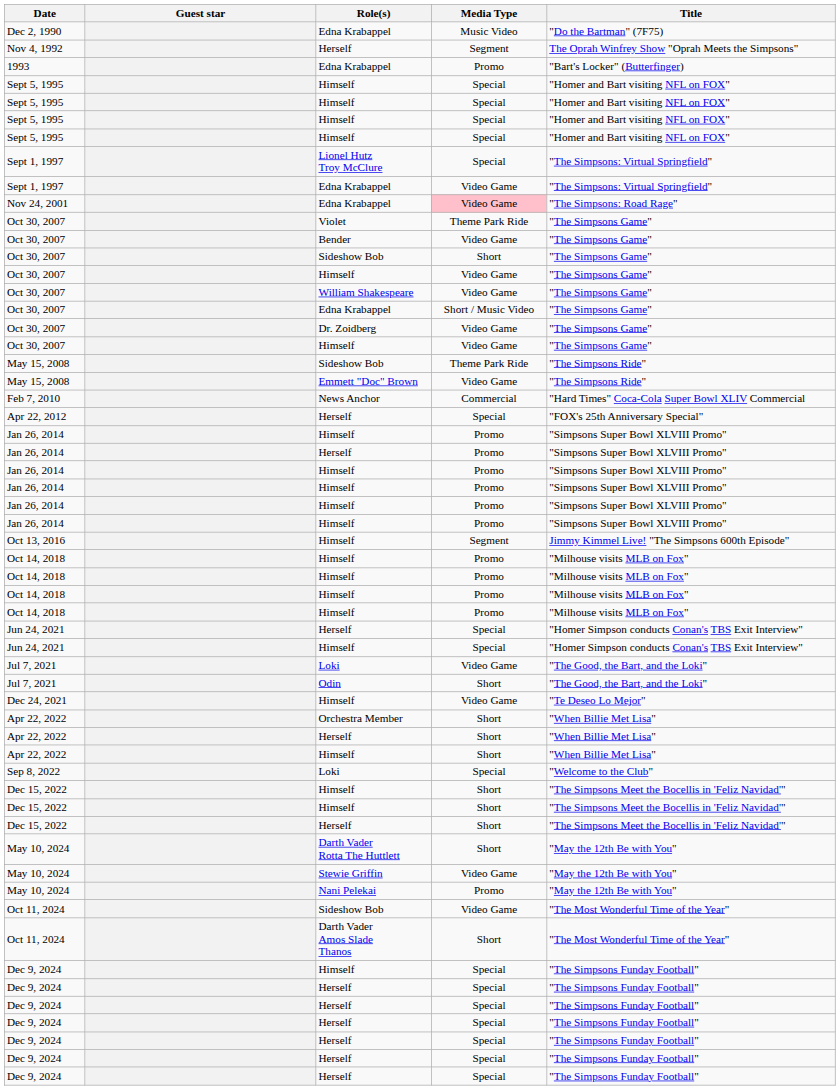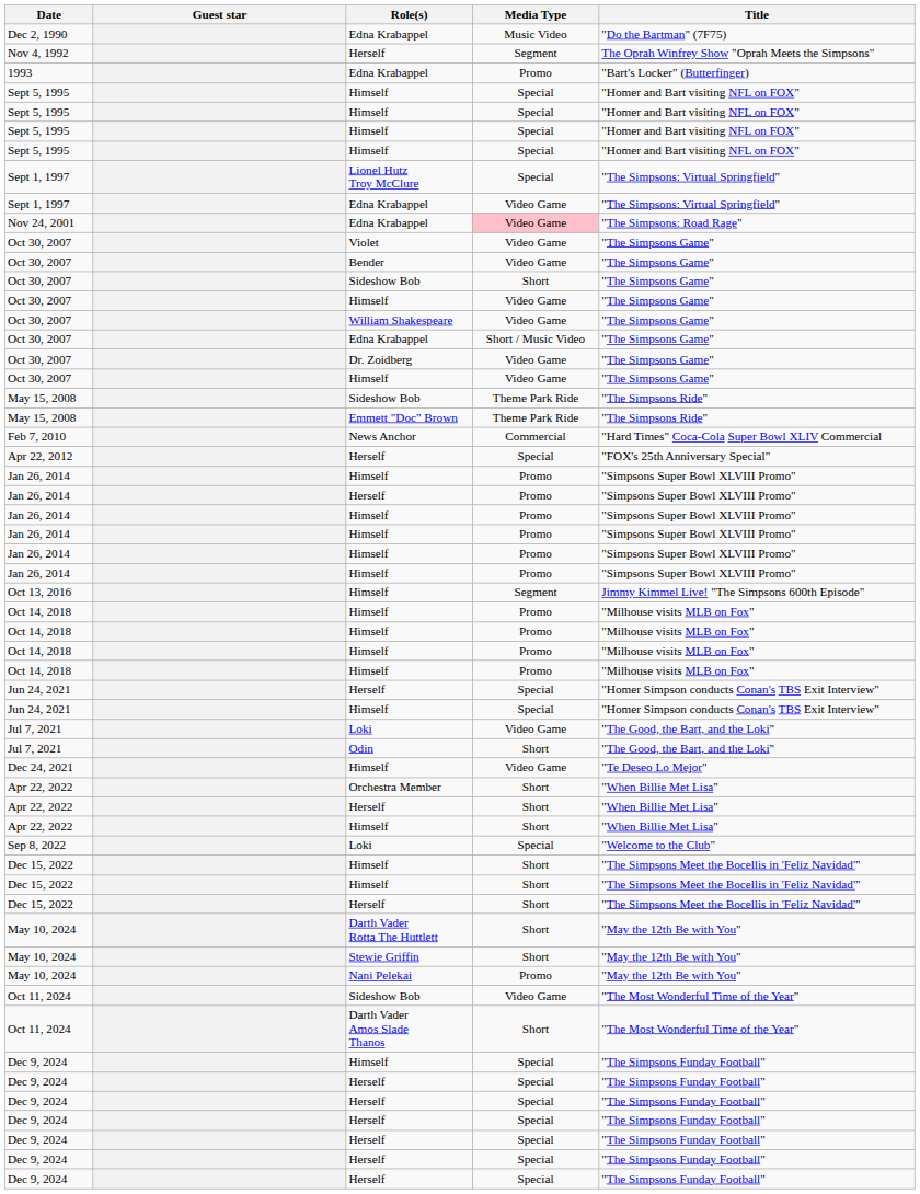 <table class="sortable wikitable plainrowheaders" style="width: 75%">
 <tr>
 <th "width:10px" scope="col" style="width:7%;">Date</th>
 <th scope="col" style="width:20%;">Guest star</th>
 <th scope="col" style="width:10%;">Role(s)</th>
 <th scope="col" style="width:10%;" class="unsortable">Media Type</th>
 <th scope="col" style="width:25%;" class="unsortable">Title</th>
 </tr>
 <tr>
 <td>Dec 2, 1990</td>
 <th scope="row"></th>
 <td>Edna Krabappel</td>
 <td align=center>Music Video</td>
 <td>"<a href='#'>Do the Bartman</a>" (7F75)</td>
 </tr>
 <tr>
 <td>Nov 4, 1992</td>
 <th scope="row"></th>
 <td>Herself</td>
 <td align=center>Segment</td>
 <td><a href='#'>The Oprah Winfrey Show</a> "Oprah Meets the Simpsons"</td>
 </tr>
 <tr>
 <td>1993</td>
 <th scope="row"></th>
 <td>Edna Krabappel</td>
 <td align=center>Promo</td>
 <td>"Bart's Locker" (<a href='#'>Butterfinger</a>)</td>
 </tr>
 <tr>
 <td>Sept 5, 1995</td>
 <th scope="row"></th>
 <td>Himself</td>
 <td align=center>Special</td>
 <td>"Homer and Bart visiting <a href='#'>NFL on FOX</a>"</td>
 </tr>
 <tr>
 <td>Sept 5, 1995</td>
 <th scope="row"></th>
 <td>Himself</td>
 <td align=center>Special</td>
 <td>"Homer and Bart visiting <a href='#'>NFL on FOX</a>"</td>
 </tr>
 <tr>
 <td>Sept 5, 1995</td>
 <th scope="row"></th>
 <td>Himself</td>
 <td align=center>Special</td>
 <td>"Homer and Bart visiting <a href='#'>NFL on FOX</a>"</td>
 </tr>
 <tr>
 <td>Sept 5, 1995</td>
 <th scope="row"></th>
 <td>Himself</td>
 <td align=center>Special</td>
 <td>"Homer and Bart visiting <a href='#'>NFL on FOX</a>"</td>
 </tr>
 <tr>
 <td>Sept 1, 1997</td>
 <th scope="row"></th>
 <td><a href='#'>Lionel Hutz</a><br><a href='#'>Troy McClure</a></td>
 <td align=center>Special</td>
 <td>"<a href='#'>The Simpsons: Virtual Springfield</a>"</td>
 </tr>
 <tr>
 <td>Sept 1, 1997</td>
 <th scope="row"></th>
 <td>Edna Krabappel</td>
 <td align=center>Video Game</td>
 <td>"<a href='#'>The Simpsons: Virtual Springfield</a>"</td>
 </tr>
 <tr>
 <td>Nov 24, 2001</td>
 <th scope="row"></th>
 <td>Edna Krabappel</td>
 <td align=center style="background: pink;">Video Game</td>
 <td>"<a href='#'>The Simpsons: Road Rage</a>"</td>
 </tr>
 <tr>
 <td>Oct 30, 2007</td>
 <th scope="row"></th>
 <td>Violet</td>
-<td align=center>Theme Park Ride</td>
+<td align=center>Video Game</td>
 <td>"<a href='#'>The Simpsons Game</a>"</td>
 </tr>
 <tr>
 <td>Oct 30, 2007</td>
 <th scope="row"></th>
 <td>Bender</td>
 <td align=center>Video Game</td>
 <td>"<a href='#'>The Simpsons Game</a>"</td>
 </tr>
 <tr>
 <td>Oct 30, 2007</td>
 <th scope="row"></th>
 <td>Sideshow Bob</td>
 <td align=center>Short</td>
 <td>"<a href='#'>The Simpsons Game</a>"</td>
 </tr>
 <tr>
 <td>Oct 30, 2007</td>
 <th scope="row"></th>
 <td>Himself</td>
 <td align=center>Video Game</td>
 <td>"<a href='#'>The Simpsons Game</a>"</td>
 </tr>
 <tr>
 <td>Oct 30, 2007</td>
 <th scope="row"></th>
 <td><a href='#'>William Shakespeare</a></td>
 <td align=center>Video Game</td>
 <td>"<a href='#'>The Simpsons Game</a>"</td>
 </tr>
 <tr>
 <td>Oct 30, 2007</td>
 <th scope="row"></th>
 <td>Edna Krabappel</td>
 <td align=center>Short / Music Video</td>
 <td>"<a href='#'>The Simpsons Game</a>"</td>
 </tr>
 <tr>
 <td>Oct 30, 2007</td>
 <th scope="row"></th>
 <td>Dr. Zoidberg</td>
 <td align=center>Video Game</td>
 <td>"<a href='#'>The Simpsons Game</a>"</td>
 </tr>
 <tr>
 <td>Oct 30, 2007</td>
 <th scope="row"></th>
 <td>Himself</td>
 <td align=center>Video Game</td>
 <td>"<a href='#'>The Simpsons Game</a>"</td>
 </tr>
 <tr>
 <td>May 15, 2008</td>
 <th scope="row"></th>
 <td>Sideshow Bob</td>
 <td align=center>Theme Park Ride</td>
 <td>"<a href='#'>The Simpsons Ride</a>"</td>
 </tr>
 <tr>
 <td>May 15, 2008</td>
 <th scope="row"></th>
 <td><a href='#'>Emmett "Doc" Brown</a></td>
-<td align=center>Video Game</td>
+<td align=center>Theme Park Ride</td>
 <td>"<a href='#'>The Simpsons Ride</a>"</td>
 </tr>
 <tr>
 <td>Feb 7, 2010</td>
 <th scope="row"></th>
 <td>News Anchor</td>
 <td align=center>Commercial</td>
 <td>"Hard Times" <a href='#'>Coca-Cola</a> <a href='#'>Super Bowl XLIV</a> Commercial</td>
 </tr>
 <tr>
 <td>Apr 22, 2012</td>
 <th scope="row"></th>
 <td>Herself</td>
 <td align=center>Special</td>
 <td>"FOX's 25th Anniversary Special"</td>
 </tr>
 <tr>
 <td>Jan 26, 2014</td>
 <th scope="row"></th>
 <td>Himself</td>
 <td align=center>Promo</td>
 <td>"Simpsons Super Bowl XLVIII Promo"</td>
 </tr>
 <tr>
 <td>Jan 26, 2014</td>
 <th scope="row"></th>
 <td>Herself</td>
 <td align=center>Promo</td>
 <td>"Simpsons Super Bowl XLVIII Promo"</td>
 </tr>
 <tr>
 <td>Jan 26, 2014</td>
 <th scope="row"></th>
 <td>Himself</td>
 <td align=center>Promo</td>
 <td>"Simpsons Super Bowl XLVIII Promo"</td>
 </tr>
 <tr>
 <td>Jan 26, 2014</td>
 <th scope="row"></th>
 <td>Himself</td>
 <td align=center>Promo</td>
 <td>"Simpsons Super Bowl XLVIII Promo"</td>
 </tr>
 <tr>
 <td>Jan 26, 2014</td>
 <th scope="row"></th>
 <td>Himself</td>
 <td align=center>Promo</td>
 <td>"Simpsons Super Bowl XLVIII Promo"</td>
 </tr>
 <tr>
 <td>Jan 26, 2014</td>
 <th scope="row"></th>
 <td>Himself</td>
 <td align=center>Promo</td>
 <td>"Simpsons Super Bowl XLVIII Promo"</td>
 </tr>
 <tr>
 <td>Oct 13, 2016</td>
 <th scope="row"></th>
 <td>Himself</td>
 <td align=center>Segment</td>
 <td><a href='#'>Jimmy Kimmel Live!</a> "The Simpsons 600th Episode"</td>
 </tr>
 <tr>
 <td>Oct 14, 2018</td>
 <th scope="row"></th>
 <td>Himself</td>
 <td align=center>Promo</td>
 <td>"Milhouse visits <a href='#'>MLB on Fox</a>"</td>
 </tr>
 <tr>
 <td>Oct 14, 2018</td>
 <th scope="row"></th>
 <td>Himself</td>
 <td align=center>Promo</td>
 <td>"Milhouse visits <a href='#'>MLB on Fox</a>"</td>
 </tr>
 <tr>
 <td>Oct 14, 2018</td>
 <th scope="row"></th>
 <td>Himself</td>
 <td align=center>Promo</td>
 <td>"Milhouse visits <a href='#'>MLB on Fox</a>"</td>
 </tr>
 <tr>
 <td>Oct 14, 2018</td>
 <th scope="row"></th>
 <td>Himself</td>
 <td align=center>Promo</td>
 <td>"Milhouse visits <a href='#'>MLB on Fox</a>"</td>
 </tr>
 <tr>
 <td>Jun 24, 2021</td>
 <th scope="row"></th>
 <td>Herself</td>
 <td align=center>Special</td>
 <td>"Homer Simpson conducts <a href='#'>Conan's</a> <a href='#'>TBS</a> Exit Interview"</td>
 </tr>
 <tr>
 <td>Jun 24, 2021</td>
 <th scope="row"></th>
 <td>Himself</td>
 <td align=center>Special</td>
 <td>"Homer Simpson conducts <a href='#'>Conan's</a> <a href='#'>TBS</a> Exit Interview"</td>
 </tr>
 <tr>
 <td>Jul 7, 2021</td>
 <th scope="row"></th>
 <td><a href='#'>Loki</a></td>
 <td align=center>Video Game</td>
 <td>"<a href='#'>The Good, the Bart, and the Loki</a>"</td>
 </tr>
 <tr>
 <td>Jul 7, 2021</td>
 <th scope="row"></th>
 <td><a href='#'>Odin</a></td>
 <td align=center>Short</td>
 <td>"<a href='#'>The Good, the Bart, and the Loki</a>"</td>
 </tr>
 <tr>
 <td>Dec 24, 2021</td>
 <th scope="row"></th>
 <td>Himself</td>
 <td align=center>Video Game</td>
 <td>"<a href='#'>Te Deseo Lo Mejor</a>"</td>
 </tr>
 <tr>
 <td>Apr 22, 2022</td>
 <th scope="row"></th>
 <td>Orchestra Member</td>
 <td align=center>Short</td>
 <td>"<a href='#'>When Billie Met Lisa</a>"</td>
 </tr>
 <tr>
 <td>Apr 22, 2022</td>
 <th scope="row"></th>
 <td>Herself</td>
 <td align=center>Short</td>
 <td>"<a href='#'>When Billie Met Lisa</a>"</td>
 </tr>
 <tr>
 <td>Apr 22, 2022</td>
 <th scope="row"></th>
 <td>Himself</td>
 <td align=center>Short</td>
 <td>"<a href='#'>When Billie Met Lisa</a>"</td>
 </tr>
 <tr>
 <td>Sep 8, 2022</td>
 <th scope="row"></th>
 <td>Loki</td>
 <td align=center>Special</td>
 <td>"<a href='#'>Welcome to the Club</a>"</td>
 </tr>
 <tr>
 <td>Dec 15, 2022</td>
 <th scope="row"></th>
 <td>Himself</td>
 <td align=center>Short</td>
 <td>"<a href='#'>The Simpsons Meet the Bocellis in 'Feliz Navidad'</a>"</td>
 </tr>
 <tr>
 <td>Dec 15, 2022</td>
 <th scope="row"></th>
 <td>Himself</td>
 <td align=center>Short</td>
 <td>"<a href='#'>The Simpsons Meet the Bocellis in 'Feliz Navidad'</a>"</td>
 </tr>
 <tr>
 <td>Dec 15, 2022</td>
 <th scope="row"></th>
 <td>Herself</td>
 <td align=center>Short</td>
 <td>"<a href='#'>The Simpsons Meet the Bocellis in 'Feliz Navidad'</a>"</td>
 </tr>
 <tr>
 <td>May 10, 2024</td>
 <th scope="row"></th>
 <td><a href='#'>Darth Vader</a><br><a href='#'>Rotta The Huttlett</a></td>
 <td align=center>Short</td>
 <td>"<a href='#'>May the 12th Be with You</a>"</td>
 </tr>
 <tr>
 <td>May 10, 2024</td>
 <th scope="row"></th>
 <td><a href='#'>Stewie Griffin</a></td>
-<td align=center>Video Game</td>
+<td align=center>Short</td>
 <td>"<a href='#'>May the 12th Be with You</a>"</td>
 </tr>
 <tr>
 <td>May 10, 2024</td>
 <th scope="row"></th>
 <td><a href='#'>Nani Pelekai</a></td>
 <td align=center>Promo</td>
 <td>"<a href='#'>May the 12th Be with You</a>"</td>
 </tr>
 <tr>
 <td>Oct 11, 2024</td>
 <th scope="row"></th>
 <td>Sideshow Bob</td>
 <td align=center>Video Game</td>
 <td>"<a href='#'>The Most Wonderful Time of the Year</a>"</td>
 </tr>
 <tr>
 <td>Oct 11, 2024</td>
 <th scope="row"></th>
 <td>Darth Vader<br><a href='#'>Amos Slade</a><br><a href='#'>Thanos</a></td>
 <td align=center>Short</td>
 <td>"<a href='#'>The Most Wonderful Time of the Year</a>"</td>
 </tr>
 <tr>
 <td>Dec 9, 2024</td>
 <th scope="row"></th>
 <td>Himself</td>
 <td align=center>Special</td>
 <td>"<a href='#'>The Simpsons Funday Football</a>"</td>
 </tr>
 <tr>
 <td>Dec 9, 2024</td>
 <th scope="row"></th>
 <td>Herself</td>
 <td align=center>Special</td>
 <td>"<a href='#'>The Simpsons Funday Football</a>"</td>
 </tr>
 <tr>
 <td>Dec 9, 2024</td>
 <th scope="row"></th>
 <td>Herself</td>
 <td align=center>Special</td>
 <td>"<a href='#'>The Simpsons Funday Football</a>"</td>
 </tr>
 <tr>
 <td>Dec 9, 2024</td>
 <th scope="row"></th>
 <td>Herself</td>
 <td align=center>Special</td>
 <td>"<a href='#'>The Simpsons Funday Football</a>"</td>
 </tr>
 <tr>
 <td>Dec 9, 2024</td>
 <th scope="row"></th>
 <td>Herself</td>
 <td align=center>Special</td>
 <td>"<a href='#'>The Simpsons Funday Football</a>"</td>
 </tr>
 <tr>
 <td>Dec 9, 2024</td>
 <th scope="row"></th>
 <td>Herself</td>
 <td align=center>Special</td>
 <td>"<a href='#'>The Simpsons Funday Football</a>"</td>
 </tr>
 <tr>
 <td>Dec 9, 2024</td>
 <th scope="row"></th>
 <td>Herself</td>
 <td align=center>Special</td>
 <td>"<a href='#'>The Simpsons Funday Football</a>"</td>
 </tr>
 </table>
